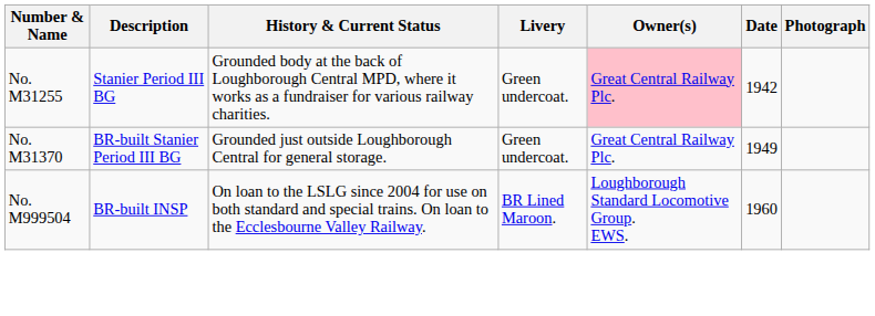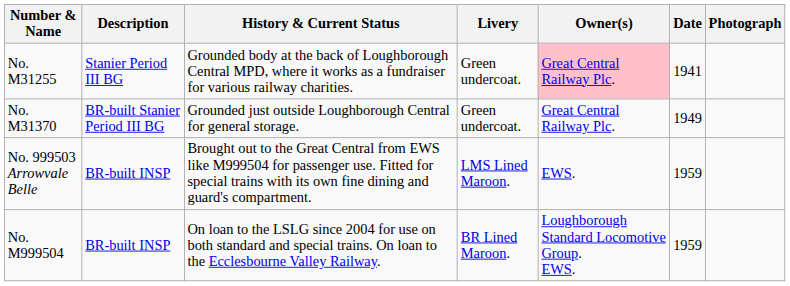 <table class="wikitable">
 <tr>
 <th>Number & Name</th>
 <th>Description</th>
 <th>History & Current Status</th>
 <th>Livery</th>
 <th>Owner(s)</th>
 <th>Date</th>
 <th>Photograph</th>
 </tr>
 <tr>
 <td>No. M31255</td>
 <td><a href='#'>Stanier Period III BG</a></td>
 <td>Grounded body at the back of Loughborough Central MPD, where it works as a fundraiser for various railway charities.</td>
 <td>Green undercoat.</td>
 <td style="background: pink;"><a href='#'>Great Central Railway Plc</a>.</td>
-<td>1942</td>
+<td>1941</td>
 <td></td>
 </tr>
 <tr>
 <td>No. M31370</td>
 <td><a href='#'>BR-built Stanier Period III BG</a></td>
 <td>Grounded just outside Loughborough Central for general storage.</td>
 <td>Green undercoat.</td>
 <td><a href='#'>Great Central Railway Plc</a>.</td>
 <td>1949</td>
 <td></td>
 </tr>
 <tr>
+<td>No. 999503<br> <em>Arrowvale Belle</em></td>
+<td><a href='#'>BR-built INSP</a></td>
+<td>Brought out to the Great Central from EWS like M999504 for passenger use. Fitted for special trains with its own fine dining and guard's compartment.</td>
+<td><a href='#'>LMS Lined Maroon</a>.</td>
+<td><a href='#'>EWS</a>.</td>
+<td>1959</td>
+<td></td>
+</tr>
+<tr>
 <td>No. M999504</td>
 <td><a href='#'>BR-built INSP</a></td>
 <td>On loan to the LSLG since 2004 for use on both standard and special trains. On loan to the <a href='#'>Ecclesbourne Valley Railway</a>.</td>
 <td><a href='#'>BR Lined Maroon</a>.</td>
 <td><a href='#'>Loughborough Standard Locomotive Group</a>.<br> <a href='#'>EWS</a>.</td>
-<td>1960</td>
+<td>1959</td>
 <td></td>
 </tr>
 </table>
